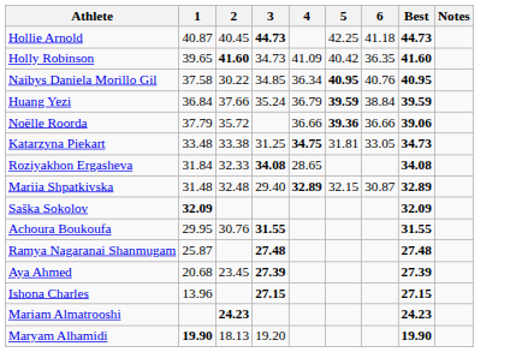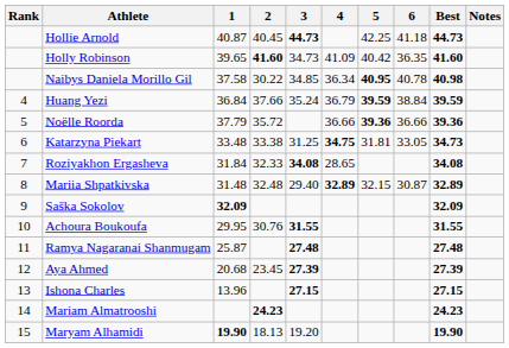 <table class="wikitable sortable" style="text-align:center">
 <tr>
+<th>Rank</th>
 <th>Athlete</th>
 <th>1</th>
 <th>2</th>
 <th>3</th>
 <th>4</th>
 <th>5</th>
 <th>6</th>
 <th>Best</th>
 <th>Notes</th>
 </tr>
 <tr>
+<td></td>
 <td style="text-align:left"><a href='#'>Hollie Arnold</a><br></td>
 <td>40.87</td>
 <td>40.45</td>
 <td><strong>44.73</strong></td>
 <td></td>
 <td>42.25</td>
 <td>41.18</td>
 <td><strong>44.73</strong></td>
 <td></td>
 </tr>
 <tr>
+<td></td>
 <td style="text-align:left"><a href='#'>Holly Robinson</a><br></td>
 <td>39.65</td>
 <td><strong>41.60</strong></td>
 <td>34.73</td>
 <td>41.09</td>
 <td>40.42</td>
 <td>36.35</td>
 <td><strong>41.60</strong></td>
 <td></td>
 </tr>
 <tr>
+<td></td>
 <td style="text-align:left"><a href='#'>Naibys Daniela Morillo Gil</a><br></td>
 <td>37.58</td>
 <td>30.22</td>
 <td>34.85</td>
 <td>36.34</td>
 <td><strong>40.95</strong></td>
-<td>40.76</td>
-<td><strong>40.95</strong></td>
+<td>40.78</td>
+<td><strong>40.98</strong></td>
 <td></td>
 </tr>
 <tr>
+<td>4</td>
 <td style="text-align:left"><a href='#'>Huang Yezi</a><br></td>
 <td>36.84</td>
 <td>37.66</td>
 <td>35.24</td>
 <td>36.79</td>
 <td><strong>39.59</strong></td>
 <td>38.84</td>
 <td><strong>39.59</strong></td>
 <td></td>
 </tr>
 <tr>
+<td>5</td>
 <td style="text-align:left"><a href='#'>Noëlle Roorda</a><br></td>
 <td>37.79</td>
 <td>35.72</td>
 <td></td>
 <td>36.66</td>
 <td><strong>39.36</strong></td>
 <td>36.66</td>
-<td><strong>39.06</strong></td>
+<td><strong>39.36</strong></td>
 <td></td>
 </tr>
 <tr>
+<td>6</td>
 <td style="text-align:left"><a href='#'>Katarzyna Piekart</a><br></td>
 <td>33.48</td>
 <td>33.38</td>
 <td>31.25</td>
 <td><strong>34.75</strong></td>
 <td>31.81</td>
 <td>33.05</td>
 <td><strong>34.73</strong></td>
 <td></td>
 </tr>
 <tr>
+<td>7</td>
 <td style="text-align:left"><a href='#'>Roziyakhon Ergasheva</a><br></td>
 <td>31.84</td>
 <td>32.33</td>
 <td><strong>34.08</strong></td>
 <td>28.65</td>
 <td></td>
 <td></td>
 <td><strong>34.08</strong></td>
 <td></td>
 </tr>
 <tr>
+<td>8</td>
 <td style="text-align:left"><a href='#'>Mariia Shpatkivska</a><br></td>
 <td>31.48</td>
 <td>32.48</td>
 <td>29.40</td>
 <td><strong>32.89</strong></td>
 <td>32.15</td>
 <td>30.87</td>
 <td><strong>32.89</strong></td>
 <td></td>
 </tr>
 <tr>
+<td>9</td>
 <td style="text-align:left"><a href='#'>Saška Sokolov</a><br></td>
 <td><strong>32.09</strong></td>
 <td></td>
 <td></td>
 <td></td>
 <td></td>
 <td></td>
 <td><strong>32.09</strong></td>
 <td></td>
 </tr>
 <tr>
+<td>10</td>
 <td style="text-align:left"><a href='#'>Achoura Boukoufa</a><br></td>
 <td>29.95</td>
 <td>30.76</td>
 <td><strong>31.55</strong></td>
 <td></td>
 <td></td>
 <td></td>
 <td><strong>31.55</strong></td>
 <td></td>
 </tr>
 <tr>
+<td>11</td>
 <td style="text-align:left"><a href='#'>Ramya Nagaranai Shanmugam</a><br></td>
 <td>25.87</td>
 <td></td>
 <td><strong>27.48</strong></td>
 <td></td>
 <td></td>
 <td></td>
 <td><strong>27.48</strong></td>
 <td></td>
 </tr>
 <tr>
+<td>12</td>
 <td style="text-align:left"><a href='#'>Aya Ahmed</a><br></td>
 <td>20.68</td>
 <td>23.45</td>
 <td><strong>27.39</strong></td>
 <td></td>
 <td></td>
 <td></td>
 <td><strong>27.39</strong></td>
 <td></td>
 </tr>
 <tr>
+<td>13</td>
 <td style="text-align:left"><a href='#'>Ishona Charles</a><br></td>
 <td>13.96</td>
 <td></td>
 <td><strong>27.15</strong></td>
 <td></td>
 <td></td>
 <td></td>
 <td><strong>27.15</strong></td>
 <td></td>
 </tr>
 <tr>
+<td>14</td>
 <td style="text-align:left"><a href='#'>Mariam Almatrooshi</a><br></td>
 <td></td>
 <td><strong>24.23</strong></td>
 <td></td>
 <td></td>
 <td></td>
 <td></td>
 <td><strong>24.23</strong></td>
 <td></td>
 </tr>
 <tr>
+<td>15</td>
 <td style="text-align:left"><a href='#'>Maryam Alhamidi</a><br></td>
 <td><strong>19.90</strong></td>
 <td>18.13</td>
 <td>19.20</td>
 <td></td>
 <td></td>
 <td></td>
 <td><strong>19.90</strong></td>
 <td></td>
 </tr>
 </table>
